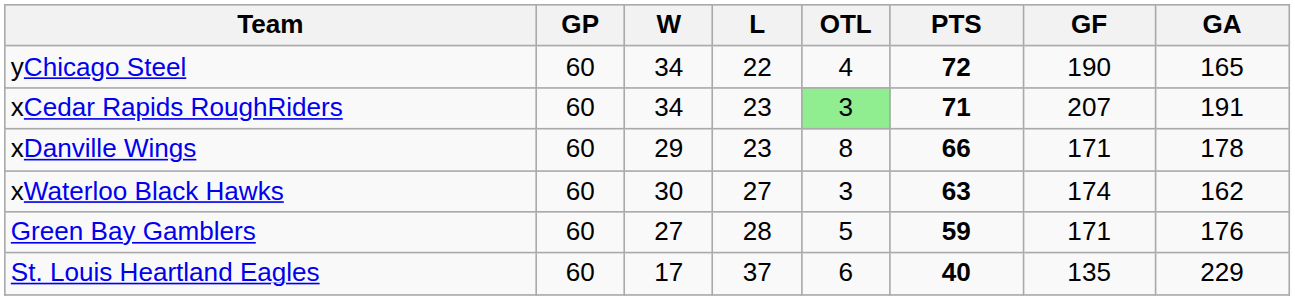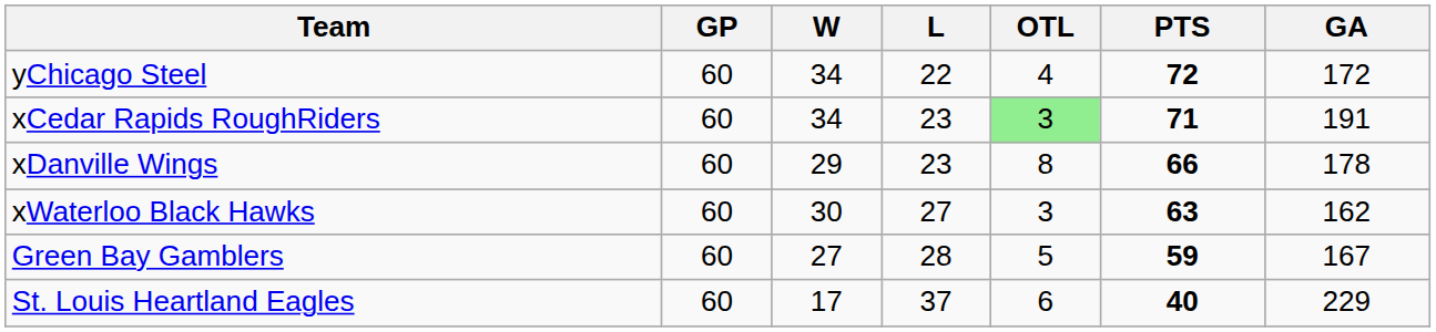 <table class="wikitable">
 <tr>
 <th bgcolor="#DDDDFF" width="30%">Team</th>
 <th bgcolor="#DDDDFF" width="5%">GP</th>
 <th bgcolor="#DDDDFF" width="5%">W</th>
 <th bgcolor="#DDDDFF" width="5%">L</th>
 <th bgcolor="#DDDDFF" width="5%">OTL</th>
 <th bgcolor="#DDDDFF" width="7.5%">PTS</th>
-<th bgcolor="#DDDDFF" width="7.5%">GF</th>
 <th bgcolor="#DDDDFF" width="7.5%">GA</th>
 </tr>
 <tr>
 <td>y<a href='#'>Chicago Steel</a></td>
 <td align="center">60</td>
 <td align="center">34</td>
 <td align="center">22</td>
 <td align="center">4</td>
 <td align="center"><strong>72</strong></td>
-<td align="center">190</td>
-<td align="center">165</td>
+<td align="center">172</td>
 </tr>
 <tr>
 <td>x<a href='#'>Cedar Rapids RoughRiders</a></td>
 <td align="center">60</td>
 <td align="center">34</td>
 <td align="center">23</td>
 <td align="center" style="background: lightgreen;">3</td>
 <td align="center"><strong>71</strong></td>
-<td align="center">207</td>
 <td align="center">191</td>
 </tr>
 <tr>
 <td>x<a href='#'>Danville Wings</a></td>
 <td align="center">60</td>
 <td align="center">29</td>
 <td align="center">23</td>
 <td align="center">8</td>
 <td align="center"><strong>66</strong></td>
-<td align="center">171</td>
 <td align="center">178</td>
 </tr>
 <tr>
 <td>x<a href='#'>Waterloo Black Hawks</a></td>
 <td align="center">60</td>
 <td align="center">30</td>
 <td align="center">27</td>
 <td align="center">3</td>
 <td align="center"><strong>63</strong></td>
-<td align="center">174</td>
 <td align="center">162</td>
 </tr>
 <tr>
 <td><a href='#'>Green Bay Gamblers</a></td>
 <td align="center">60</td>
 <td align="center">27</td>
 <td align="center">28</td>
 <td align="center">5</td>
 <td align="center"><strong>59</strong></td>
-<td align="center">171</td>
-<td align="center">176</td>
+<td align="center">167</td>
 </tr>
 <tr>
 <td><a href='#'>St. Louis Heartland Eagles</a></td>
 <td align="center">60</td>
 <td align="center">17</td>
 <td align="center">37</td>
 <td align="center">6</td>
 <td align="center"><strong>40</strong></td>
-<td align="center">135</td>
 <td align="center">229</td>
 </tr>
 </table>
